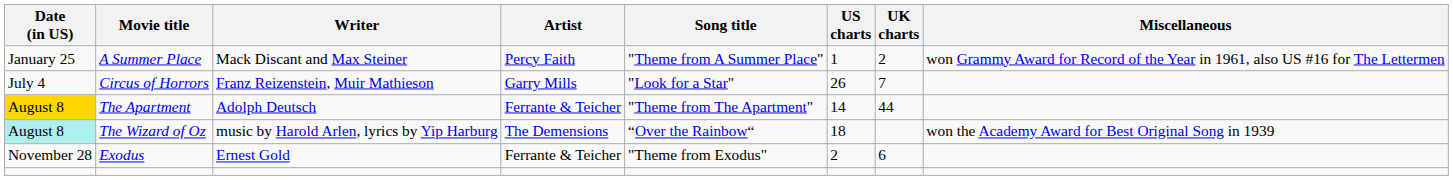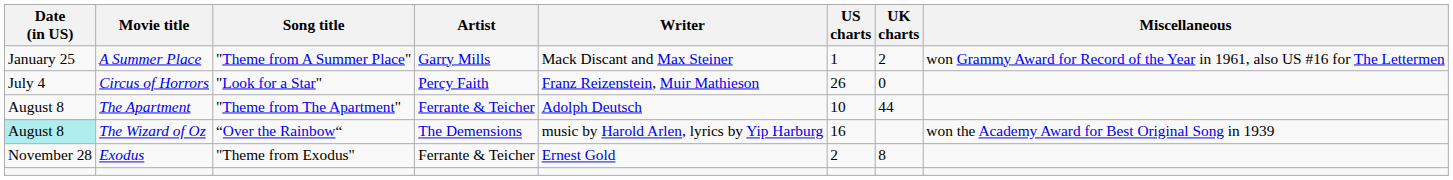 <table class="wikitable sortable">
 <tr>
 <th>Date<br>(in US)</th>
 <th>Movie title</th>
+<th>Song title</th>
+<th>Artist</th>
 <th>Writer</th>
-<th>Artist</th>
-<th>Song title</th>
 <th>US <br>charts</th>
 <th>UK<br>charts</th>
 <th>Miscellaneous</th>
 </tr>
 <tr>
 <td>January 25</td>
 <td><em><a href='#'>A Summer Place</a></em></td>
+<td>"<a href='#'>Theme from A Summer Place</a>"</td>
+<td><a href='#'>Garry Mills</a></td>
 <td>Mack Discant and <a href='#'>Max Steiner</a></td>
-<td><a href='#'>Percy Faith</a></td>
-<td>"<a href='#'>Theme from A Summer Place</a>"</td>
 <td>1</td>
 <td>2</td>
 <td>won <a href='#'>Grammy Award for Record of the Year</a> in 1961, also US #16 for <a href='#'>The Lettermen</a></td>
 </tr>
 <tr>
 <td>July 4</td>
 <td><em><a href='#'>Circus of Horrors</a></em></td>
+<td>"<a href='#'>Look for a Star</a>"</td>
+<td><a href='#'>Percy Faith</a></td>
 <td><a href='#'>Franz Reizenstein</a>, <a href='#'>Muir Mathieson</a></td>
-<td><a href='#'>Garry Mills</a></td>
-<td>"<a href='#'>Look for a Star</a>"</td>
 <td>26</td>
-<td>7</td>
+<td>0</td>
 <td></td>
 </tr>
 <tr>
-<td style="background: gold;">August 8</td>
+<td>August 8</td>
 <td><em><a href='#'>The Apartment</a></em></td>
+<td>"<a href='#'>Theme from The Apartment</a>"</td>
+<td><a href='#'>Ferrante & Teicher</a></td>
 <td><a href='#'>Adolph Deutsch</a></td>
-<td><a href='#'>Ferrante & Teicher</a></td>
-<td>"<a href='#'>Theme from The Apartment</a>"</td>
-<td>14</td>
+<td>10</td>
 <td>44</td>
 <td></td>
 </tr>
 <tr>
 <td style="background: paleturquoise;">August 8</td>
 <td><em><a href='#'>The Wizard of Oz</a></em></td>
+<td>“<a href='#'>Over the Rainbow</a>“</td>
+<td><a href='#'>The Demensions</a></td>
 <td>music by <a href='#'>Harold Arlen</a>, lyrics by <a href='#'>Yip Harburg</a></td>
-<td><a href='#'>The Demensions</a></td>
-<td>“<a href='#'>Over the Rainbow</a>“</td>
-<td>18</td>
+<td>16</td>
 <td></td>
 <td>won the <a href='#'>Academy Award for Best Original Song</a> in 1939</td>
 </tr>
 <tr>
 <td>November 28</td>
 <td><em><a href='#'>Exodus</a></em></td>
+<td>"Theme from Exodus"</td>
+<td>Ferrante & Teicher</td>
 <td><a href='#'>Ernest Gold</a></td>
-<td>Ferrante & Teicher</td>
-<td>"Theme from Exodus"</td>
 <td>2</td>
-<td>6</td>
+<td>8</td>
 <td></td>
 </tr>
 <tr>
 <td></td>
 <td></td>
 <td></td>
 <td></td>
 <td></td>
 <td></td>
 <td></td>
 <td></td>
 </tr>
 </table>
